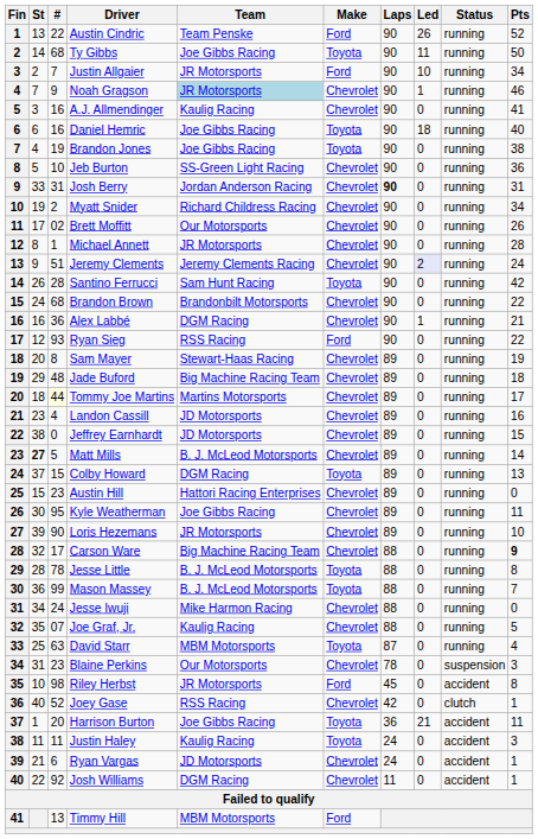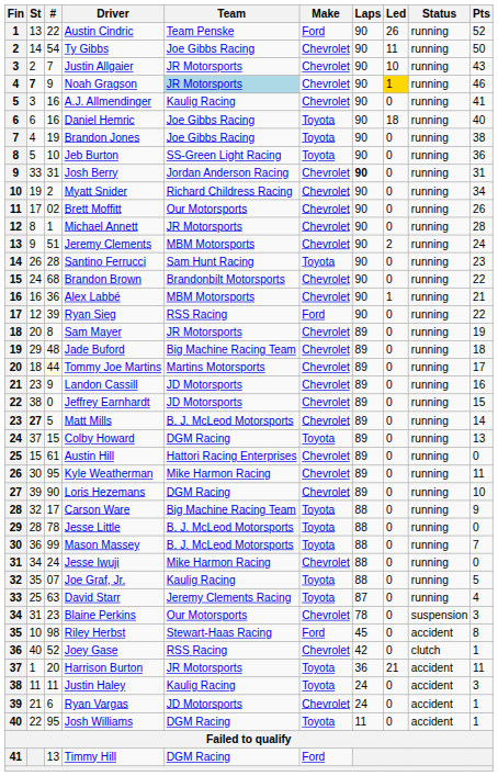 <table class="wikitable" style="font-size:95%">
 <tr>
 <th>Fin</th>
 <th>St</th>
 <th>#</th>
 <th>Driver</th>
 <th>Team</th>
 <th>Make</th>
 <th>Laps</th>
 <th>Led</th>
 <th>Status</th>
 <th>Pts</th>
 </tr>
 <tr>
 <th>1</th>
 <td>13</td>
 <td>22</td>
 <td><a href='#'>Austin Cindric</a></td>
 <td><a href='#'>Team Penske</a></td>
 <td><a href='#'>Ford</a></td>
 <td>90</td>
 <td>26</td>
 <td>running</td>
 <td>52</td>
 </tr>
 <tr>
 <th>2</th>
 <td>14</td>
-<td>68</td>
+<td>54</td>
 <td><a href='#'>Ty Gibbs</a></td>
 <td><a href='#'>Joe Gibbs Racing</a></td>
-<td><a href='#'>Toyota</a></td>
+<td><a href='#'>Chevrolet</a></td>
 <td>90</td>
 <td>11</td>
 <td>running</td>
 <td>50</td>
 </tr>
 <tr>
 <th>3</th>
 <td>2</td>
 <td>7</td>
 <td><a href='#'>Justin Allgaier</a></td>
 <td><a href='#'>JR Motorsports</a></td>
-<td><a href='#'>Ford</a></td>
+<td><a href='#'>Chevrolet</a></td>
 <td>90</td>
 <td>10</td>
 <td>running</td>
-<td>34</td>
+<td>43</td>
 </tr>
 <tr>
 <th>4</th>
-<td>7</td>
+<td><strong>7</strong></td>
 <td>9</td>
 <td><a href='#'>Noah Gragson</a></td>
 <td style="background: lightblue;"><a href='#'>JR Motorsports</a></td>
 <td><a href='#'>Chevrolet</a></td>
 <td>90</td>
-<td>1</td>
+<td style="background: gold;">1</td>
 <td>running</td>
 <td>46</td>
 </tr>
 <tr>
 <th>5</th>
 <td>3</td>
 <td>16</td>
 <td><a href='#'>A.J. Allmendinger</a></td>
 <td><a href='#'>Kaulig Racing</a></td>
 <td><a href='#'>Chevrolet</a></td>
 <td>90</td>
 <td>0</td>
 <td>running</td>
 <td>41</td>
 </tr>
 <tr>
 <th>6</th>
 <td>6</td>
 <td>16</td>
 <td><a href='#'>Daniel Hemric</a></td>
 <td><a href='#'>Joe Gibbs Racing</a></td>
 <td><a href='#'>Toyota</a></td>
 <td>90</td>
 <td>18</td>
 <td>running</td>
 <td>40</td>
 </tr>
 <tr>
 <th>7</th>
 <td>4</td>
 <td>19</td>
 <td><a href='#'>Brandon Jones</a></td>
 <td><a href='#'>Joe Gibbs Racing</a></td>
 <td><a href='#'>Toyota</a></td>
 <td>90</td>
 <td>0</td>
 <td>running</td>
 <td>38</td>
 </tr>
 <tr>
 <th>8</th>
 <td>5</td>
 <td>10</td>
 <td><a href='#'>Jeb Burton</a></td>
 <td><a href='#'>SS-Green Light Racing</a></td>
-<td><a href='#'>Chevrolet</a></td>
+<td><a href='#'>Toyota</a></td>
 <td>90</td>
 <td>0</td>
 <td>running</td>
 <td>36</td>
 </tr>
 <tr>
 <th>9</th>
 <td>33</td>
 <td>31</td>
 <td><a href='#'>Josh Berry</a></td>
 <td><a href='#'>Jordan Anderson Racing</a></td>
 <td><a href='#'>Chevrolet</a></td>
 <td><strong>90</strong></td>
 <td>0</td>
 <td>running</td>
 <td>31</td>
 </tr>
 <tr>
 <th>10</th>
 <td>19</td>
 <td>2</td>
 <td><a href='#'>Myatt Snider</a></td>
 <td><a href='#'>Richard Childress Racing</a></td>
 <td><a href='#'>Chevrolet</a></td>
 <td>90</td>
 <td>0</td>
 <td>running</td>
 <td>34</td>
 </tr>
 <tr>
 <th>11</th>
 <td>17</td>
 <td>02</td>
 <td><a href='#'>Brett Moffitt</a></td>
 <td><a href='#'>Our Motorsports</a></td>
 <td><a href='#'>Chevrolet</a></td>
 <td>90</td>
 <td>0</td>
 <td>running</td>
 <td>26</td>
 </tr>
 <tr>
 <th>12</th>
 <td>8</td>
 <td>1</td>
 <td><a href='#'>Michael Annett</a></td>
 <td><a href='#'>JR Motorsports</a></td>
 <td><a href='#'>Chevrolet</a></td>
 <td>90</td>
 <td>0</td>
 <td>running</td>
 <td>28</td>
 </tr>
 <tr>
 <th>13</th>
 <td>9</td>
 <td>51</td>
 <td><a href='#'>Jeremy Clements</a></td>
-<td><a href='#'>Jeremy Clements Racing</a></td>
+<td><a href='#'>MBM Motorsports</a></td>
 <td><a href='#'>Chevrolet</a></td>
 <td>90</td>
-<td style="background: lavender;">2</td>
+<td>2</td>
 <td>running</td>
 <td>24</td>
 </tr>
 <tr>
 <th>14</th>
 <td>26</td>
 <td>28</td>
 <td><a href='#'>Santino Ferrucci</a></td>
 <td><a href='#'>Sam Hunt Racing</a></td>
 <td><a href='#'>Toyota</a></td>
 <td>90</td>
 <td>0</td>
 <td>running</td>
-<td>42</td>
+<td>23</td>
 </tr>
 <tr>
 <th>15</th>
 <td>24</td>
 <td>68</td>
 <td><a href='#'>Brandon Brown</a></td>
 <td><a href='#'>Brandonbilt Motorsports</a></td>
 <td><a href='#'>Chevrolet</a></td>
 <td>90</td>
 <td>0</td>
 <td>running</td>
 <td>22</td>
 </tr>
 <tr>
 <th>16</th>
 <td>16</td>
 <td>36</td>
 <td><a href='#'>Alex Labbé</a></td>
-<td><a href='#'>DGM Racing</a></td>
+<td><a href='#'>MBM Motorsports</a></td>
 <td><a href='#'>Chevrolet</a></td>
 <td>90</td>
 <td>1</td>
 <td>running</td>
 <td>21</td>
 </tr>
 <tr>
 <th>17</th>
 <td>12</td>
-<td>93</td>
+<td>39</td>
 <td><a href='#'>Ryan Sieg</a></td>
 <td><a href='#'>RSS Racing</a></td>
 <td><a href='#'>Ford</a></td>
 <td>90</td>
 <td>0</td>
 <td>running</td>
 <td>22</td>
 </tr>
 <tr>
 <th>18</th>
 <td>20</td>
 <td>8</td>
 <td><a href='#'>Sam Mayer</a></td>
-<td><a href='#'>Stewart-Haas Racing</a></td>
+<td><a href='#'>JR Motorsports</a></td>
 <td><a href='#'>Chevrolet</a></td>
 <td>89</td>
 <td>0</td>
 <td>running</td>
 <td>19</td>
 </tr>
 <tr>
 <th>19</th>
 <td>29</td>
 <td>48</td>
 <td><a href='#'>Jade Buford</a></td>
 <td><a href='#'>Big Machine Racing Team</a></td>
 <td><a href='#'>Chevrolet</a></td>
 <td>89</td>
 <td>0</td>
 <td>running</td>
 <td>18</td>
 </tr>
 <tr>
 <th>20</th>
 <td>18</td>
 <td style="background: lightyellow;">44</td>
 <td><a href='#'>Tommy Joe Martins</a></td>
 <td><a href='#'>Martins Motorsports</a></td>
 <td><a href='#'>Chevrolet</a></td>
 <td>89</td>
 <td>0</td>
 <td>running</td>
 <td>17</td>
 </tr>
 <tr>
 <th>21</th>
 <td>23</td>
-<td>4</td>
+<td>9</td>
 <td><a href='#'>Landon Cassill</a></td>
 <td><a href='#'>JD Motorsports</a></td>
 <td><a href='#'>Chevrolet</a></td>
 <td>89</td>
 <td>0</td>
 <td>running</td>
 <td>16</td>
 </tr>
 <tr>
 <th>22</th>
 <td>38</td>
 <td>0</td>
 <td><a href='#'>Jeffrey Earnhardt</a></td>
 <td><a href='#'>JD Motorsports</a></td>
 <td><a href='#'>Chevrolet</a></td>
 <td>89</td>
 <td>0</td>
 <td>running</td>
 <td>15</td>
 </tr>
 <tr>
 <th>23</th>
 <td><strong>27</strong></td>
 <td>5</td>
 <td><a href='#'>Matt Mills</a></td>
 <td><a href='#'>B. J. McLeod Motorsports</a></td>
 <td><a href='#'>Chevrolet</a></td>
 <td>89</td>
 <td>0</td>
 <td>running</td>
 <td>14</td>
 </tr>
 <tr>
 <th>24</th>
 <td>37</td>
 <td>15</td>
 <td><a href='#'>Colby Howard</a></td>
 <td><a href='#'>DGM Racing</a></td>
 <td><a href='#'>Toyota</a></td>
 <td>89</td>
 <td>0</td>
 <td>running</td>
 <td>13</td>
 </tr>
 <tr>
 <th>25</th>
 <td>15</td>
-<td>23</td>
+<td>61</td>
 <td><a href='#'>Austin Hill</a></td>
 <td><a href='#'>Hattori Racing Enterprises</a></td>
 <td><a href='#'>Chevrolet</a></td>
 <td>89</td>
 <td>0</td>
 <td>running</td>
 <td>0</td>
 </tr>
 <tr>
 <th>26</th>
 <td>30</td>
 <td>95</td>
 <td><a href='#'>Kyle Weatherman</a></td>
-<td><a href='#'>Joe Gibbs Racing</a></td>
+<td><a href='#'>Mike Harmon Racing</a></td>
 <td><a href='#'>Chevrolet</a></td>
 <td>89</td>
 <td>0</td>
 <td>running</td>
 <td>11</td>
 </tr>
 <tr>
 <th>27</th>
 <td>39</td>
 <td>90</td>
 <td><a href='#'>Loris Hezemans</a></td>
-<td><a href='#'>JR Motorsports</a></td>
+<td><a href='#'>DGM Racing</a></td>
 <td><a href='#'>Chevrolet</a></td>
 <td>89</td>
 <td>0</td>
 <td>running</td>
 <td>10</td>
 </tr>
 <tr>
 <th>28</th>
 <td>32</td>
 <td>17</td>
 <td><a href='#'>Carson Ware</a></td>
 <td><a href='#'>Big Machine Racing Team</a></td>
-<td><a href='#'>Chevrolet</a></td>
+<td><a href='#'>Toyota</a></td>
 <td>88</td>
 <td>0</td>
 <td>running</td>
-<td><strong>9</strong></td>
+<td>9</td>
 </tr>
 <tr>
 <th>29</th>
 <td>28</td>
 <td>78</td>
 <td><a href='#'>Jesse Little</a></td>
 <td><a href='#'>B. J. McLeod Motorsports</a></td>
 <td><a href='#'>Toyota</a></td>
 <td>88</td>
 <td>0</td>
 <td>running</td>
-<td>8</td>
+<td>0</td>
 </tr>
 <tr>
 <th>30</th>
 <td>36</td>
 <td>99</td>
 <td><a href='#'>Mason Massey</a></td>
 <td><a href='#'>B. J. McLeod Motorsports</a></td>
 <td><a href='#'>Toyota</a></td>
 <td>88</td>
 <td>0</td>
 <td>running</td>
 <td>7</td>
 </tr>
 <tr>
 <th>31</th>
 <td>34</td>
 <td>24</td>
 <td><a href='#'>Jesse Iwuji</a></td>
 <td><a href='#'>Mike Harmon Racing</a></td>
 <td><a href='#'>Chevrolet</a></td>
 <td>88</td>
 <td>0</td>
 <td>running</td>
 <td>0</td>
 </tr>
 <tr>
 <th>32</th>
 <td>35</td>
 <td>07</td>
 <td><a href='#'>Joe Graf, Jr.</a></td>
 <td><a href='#'>Kaulig Racing</a></td>
-<td><a href='#'>Chevrolet</a></td>
+<td><a href='#'>Toyota</a></td>
 <td>88</td>
 <td>0</td>
 <td>running</td>
 <td>5</td>
 </tr>
 <tr>
 <th>33</th>
 <td>25</td>
 <td>63</td>
 <td><a href='#'>David Starr</a></td>
-<td><a href='#'>MBM Motorsports</a></td>
+<td><a href='#'>Jeremy Clements Racing</a></td>
 <td><a href='#'>Toyota</a></td>
 <td>87</td>
 <td>0</td>
 <td>running</td>
 <td>4</td>
 </tr>
 <tr>
 <th>34</th>
 <td>31</td>
 <td>23</td>
 <td><a href='#'>Blaine Perkins</a></td>
 <td><a href='#'>Our Motorsports</a></td>
 <td><a href='#'>Chevrolet</a></td>
 <td>78</td>
 <td>0</td>
 <td>suspension</td>
 <td>3</td>
 </tr>
 <tr>
 <th>35</th>
 <td>10</td>
 <td>98</td>
 <td><a href='#'>Riley Herbst</a></td>
-<td><a href='#'>JR Motorsports</a></td>
+<td><a href='#'>Stewart-Haas Racing</a></td>
 <td><a href='#'>Ford</a></td>
 <td>45</td>
 <td>0</td>
 <td>accident</td>
 <td>8</td>
 </tr>
 <tr>
 <th>36</th>
 <td>40</td>
 <td>52</td>
 <td><a href='#'>Joey Gase</a></td>
 <td><a href='#'>RSS Racing</a></td>
 <td><a href='#'>Chevrolet</a></td>
 <td>42</td>
 <td>0</td>
 <td>clutch</td>
 <td>1</td>
 </tr>
 <tr>
 <th>37</th>
 <td>1</td>
 <td>20</td>
 <td><a href='#'>Harrison Burton</a></td>
-<td><a href='#'>Joe Gibbs Racing</a></td>
+<td><a href='#'>JR Motorsports</a></td>
 <td><a href='#'>Toyota</a></td>
 <td>36</td>
 <td>21</td>
 <td>accident</td>
 <td>11</td>
 </tr>
 <tr>
 <th>38</th>
 <td>11</td>
 <td>11</td>
 <td><a href='#'>Justin Haley</a></td>
 <td><a href='#'>Kaulig Racing</a></td>
 <td><a href='#'>Toyota</a></td>
 <td>24</td>
 <td>0</td>
 <td>accident</td>
 <td>3</td>
 </tr>
 <tr>
 <th>39</th>
 <td>21</td>
 <td>6</td>
 <td><a href='#'>Ryan Vargas</a></td>
 <td><a href='#'>JD Motorsports</a></td>
 <td><a href='#'>Chevrolet</a></td>
 <td>24</td>
 <td>0</td>
 <td>accident</td>
 <td>1</td>
 </tr>
 <tr>
 <th>40</th>
 <td>22</td>
-<td>92</td>
+<td>95</td>
 <td><a href='#'>Josh Williams</a></td>
 <td><a href='#'>DGM Racing</a></td>
-<td><a href='#'>Chevrolet</a></td>
+<td><a href='#'>Toyota</a></td>
 <td>11</td>
 <td>0</td>
 <td>accident</td>
 <td>1</td>
 </tr>
 <tr>
 <th colspan="10">Failed to qualify</th>
 </tr>
 <tr>
 <th>41</th>
 <th></th>
 <td>13</td>
 <td><a href='#'>Timmy Hill</a></td>
-<td><a href='#'>MBM Motorsports</a></td>
+<td><a href='#'>DGM Racing</a></td>
 <td><a href='#'>Ford</a></td>
 <th colspan="4"></th>
 </tr>
 <tr>
 <th colspan="10"></th>
 </tr>
 </table>
